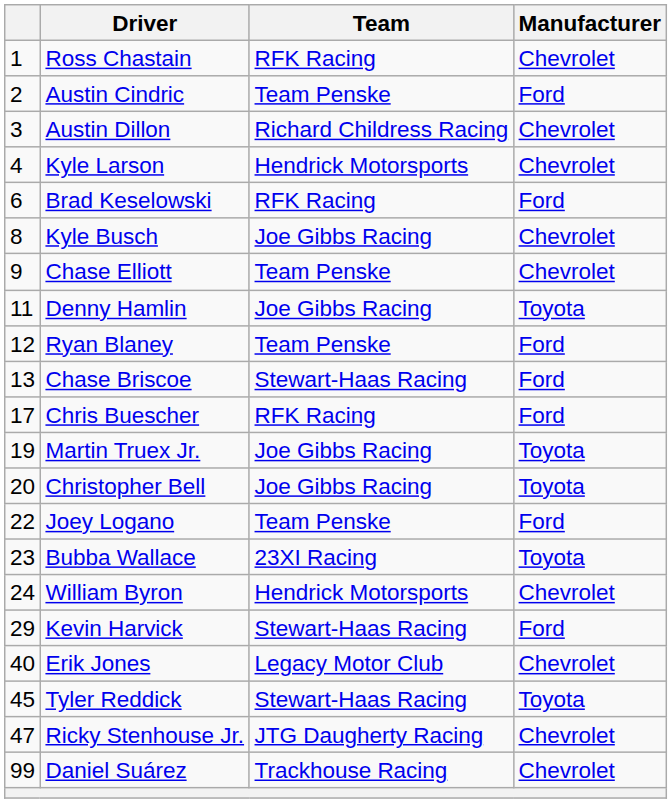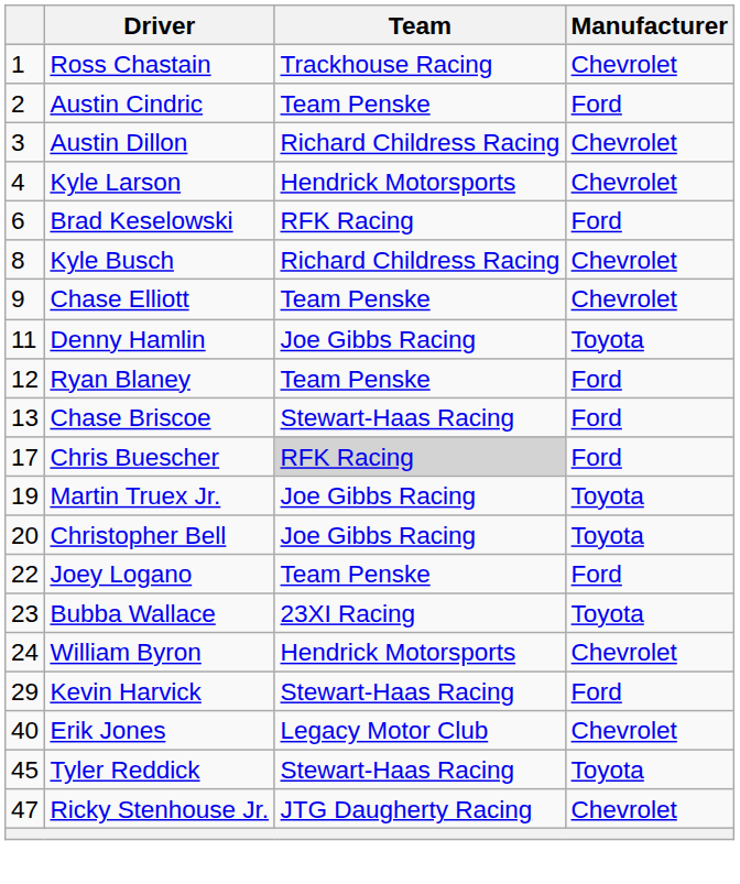 <table class="wikitable" style="font-size:95%">
 <tr>
 <th></th>
 <th>Driver</th>
 <th>Team</th>
 <th>Manufacturer</th>
 </tr>
 <tr>
 <td>1</td>
 <td><a href='#'>Ross Chastain</a></td>
-<td><a href='#'>RFK Racing</a></td>
+<td><a href='#'>Trackhouse Racing</a></td>
 <td><a href='#'>Chevrolet</a></td>
 </tr>
 <tr>
 <td>2</td>
 <td><a href='#'>Austin Cindric</a></td>
 <td><a href='#'>Team Penske</a></td>
 <td><a href='#'>Ford</a></td>
 </tr>
 <tr>
 <td>3</td>
 <td><a href='#'>Austin Dillon</a></td>
 <td><a href='#'>Richard Childress Racing</a></td>
 <td><a href='#'>Chevrolet</a></td>
 </tr>
 <tr>
 <td>4</td>
 <td><a href='#'>Kyle Larson</a></td>
 <td><a href='#'>Hendrick Motorsports</a></td>
 <td><a href='#'>Chevrolet</a></td>
 </tr>
 <tr>
 <td>6</td>
 <td><a href='#'>Brad Keselowski</a></td>
 <td><a href='#'>RFK Racing</a></td>
 <td><a href='#'>Ford</a></td>
 </tr>
 <tr>
 <td>8</td>
 <td><a href='#'>Kyle Busch</a></td>
-<td><a href='#'>Joe Gibbs Racing</a></td>
+<td><a href='#'>Richard Childress Racing</a></td>
 <td><a href='#'>Chevrolet</a></td>
 </tr>
 <tr>
 <td>9</td>
 <td><a href='#'>Chase Elliott</a></td>
 <td><a href='#'>Team Penske</a></td>
 <td><a href='#'>Chevrolet</a></td>
 </tr>
 <tr>
 <td>11</td>
 <td><a href='#'>Denny Hamlin</a></td>
 <td><a href='#'>Joe Gibbs Racing</a></td>
 <td><a href='#'>Toyota</a></td>
 </tr>
 <tr>
 <td>12</td>
 <td><a href='#'>Ryan Blaney</a></td>
 <td><a href='#'>Team Penske</a></td>
 <td><a href='#'>Ford</a></td>
 </tr>
 <tr>
 <td>13</td>
 <td><a href='#'>Chase Briscoe</a></td>
 <td><a href='#'>Stewart-Haas Racing</a></td>
 <td><a href='#'>Ford</a></td>
 </tr>
 <tr>
 <td>17</td>
 <td><a href='#'>Chris Buescher</a></td>
-<td><a href='#'>RFK Racing</a></td>
+<td style="background: lightgrey;"><a href='#'>RFK Racing</a></td>
 <td><a href='#'>Ford</a></td>
 </tr>
 <tr>
 <td>19</td>
 <td><a href='#'>Martin Truex Jr.</a></td>
 <td><a href='#'>Joe Gibbs Racing</a></td>
 <td><a href='#'>Toyota</a></td>
 </tr>
 <tr>
 <td>20</td>
 <td><a href='#'>Christopher Bell</a></td>
 <td><a href='#'>Joe Gibbs Racing</a></td>
 <td><a href='#'>Toyota</a></td>
 </tr>
 <tr>
 <td>22</td>
 <td><a href='#'>Joey Logano</a></td>
 <td><a href='#'>Team Penske</a></td>
 <td><a href='#'>Ford</a></td>
 </tr>
 <tr>
 <td>23</td>
 <td><a href='#'>Bubba Wallace</a></td>
 <td><a href='#'>23XI Racing</a></td>
 <td><a href='#'>Toyota</a></td>
 </tr>
 <tr>
 <td>24</td>
 <td><a href='#'>William Byron</a></td>
 <td><a href='#'>Hendrick Motorsports</a></td>
 <td><a href='#'>Chevrolet</a></td>
 </tr>
 <tr>
 <td>29</td>
 <td><a href='#'>Kevin Harvick</a></td>
 <td><a href='#'>Stewart-Haas Racing</a></td>
 <td><a href='#'>Ford</a></td>
 </tr>
 <tr>
 <td>40</td>
 <td><a href='#'>Erik Jones</a></td>
 <td><a href='#'>Legacy Motor Club</a></td>
 <td><a href='#'>Chevrolet</a></td>
 </tr>
 <tr>
 <td>45</td>
 <td><a href='#'>Tyler Reddick</a></td>
 <td><a href='#'>Stewart-Haas Racing</a></td>
 <td><a href='#'>Toyota</a></td>
 </tr>
 <tr>
 <td>47</td>
 <td nowrap><a href='#'>Ricky Stenhouse Jr.</a></td>
 <td><a href='#'>JTG Daugherty Racing</a></td>
 <td><a href='#'>Chevrolet</a></td>
 </tr>
 <tr>
-<td>99</td>
-<td><a href='#'>Daniel Suárez</a></td>
-<td><a href='#'>Trackhouse Racing</a></td>
-<td><a href='#'>Chevrolet</a></td>
-</tr>
-<tr>
 <th colspan="4"></th>
 </tr>
 </table>
